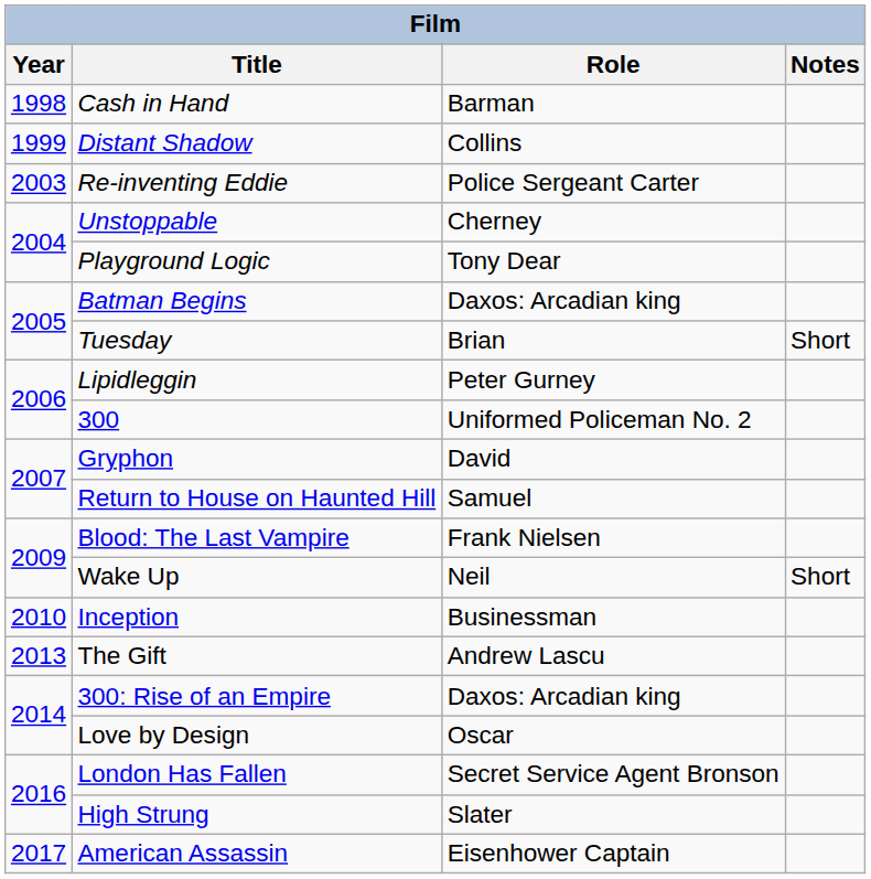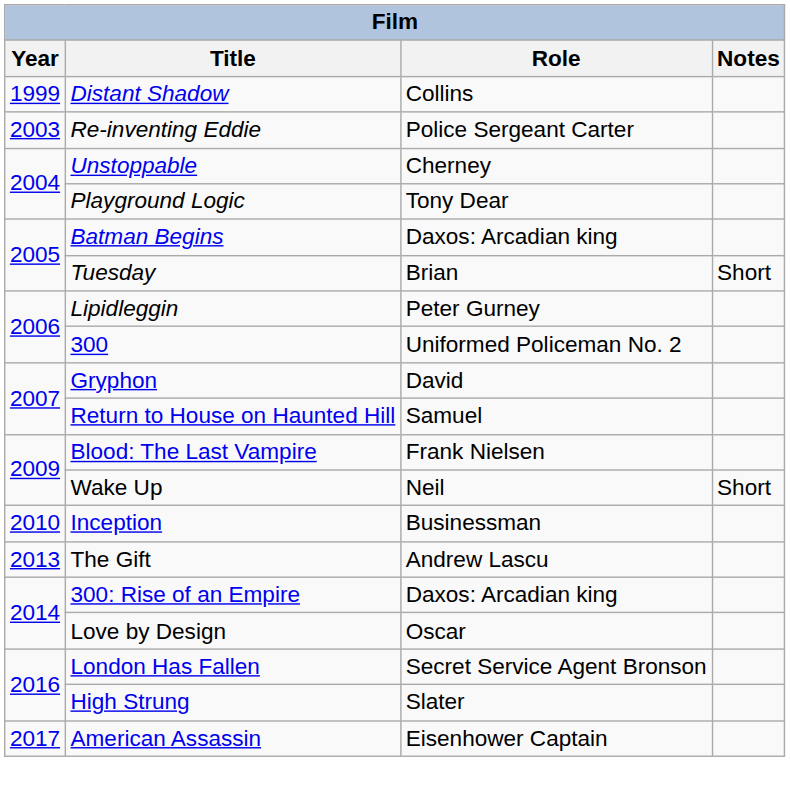 <table class="wikitable" style="font-size: 100%;">
 <tr>
 <th colspan="4" style="background: LightSteelBlue;">Film</th>
 </tr>
 <tr>
 <th>Year</th>
 <th>Title</th>
 <th>Role</th>
 <th>Notes</th>
-</tr>
-<tr>
-<td><a href='#'>1998</a></td>
-<td><em> Cash in Hand </em></td>
-<td>Barman</td>
-<td></td>
 </tr>
 <tr>
 <td><a href='#'>1999</a></td>
 <td><em> <a href='#'>Distant Shadow</a></em></td>
 <td>Collins</td>
 <td></td>
 </tr>
 <tr>
 <td><a href='#'>2003</a></td>
 <td><em> Re-inventing Eddie </em></td>
 <td>Police Sergeant Carter</td>
 <td></td>
 </tr>
 <tr>
 <td rowspan="2"><a href='#'>2004</a></td>
 <td><em><a href='#'>Unstoppable</a> </em></td>
 <td>Cherney</td>
 <td></td>
 </tr>
 <tr>
 <td><em>Playground Logic</em></td>
 <td>Tony Dear</td>
 <td></td>
 </tr>
 <tr>
 <td rowspan="2"><a href='#'>2005</a></td>
 <td><em><a href='#'>Batman Begins</a></em></td>
 <td>Daxos: Arcadian king</td>
 <td></td>
 </tr>
 <tr>
 <td><em>Tuesday </em></td>
 <td>Brian</td>
 <td>Short</td>
 </tr>
 <tr>
 <td rowspan="2"><a href='#'>2006</a></td>
 <td><em>Lipidleggin<strong></td>
 <td>Peter Gurney</td>
 <td></td>
 </tr>
 <tr>
 <td></em><a href='#'>300</a> <em></td>
 <td>Uniformed Policeman No. 2</td>
 <td></td>
 </tr>
 <tr>
 <td rowspan="2"><a href='#'>2007</a></td>
 <td></em><a href='#'>Gryphon</a><em></td>
 <td>David</td>
 <td></td>
 </tr>
 <tr>
 <td></em><a href='#'>Return to House on Haunted Hill</a> <em></td>
 <td>Samuel</td>
 <td></td>
 </tr>
 <tr>
 <td rowspan="2"><a href='#'>2009</a></td>
 <td></em><a href='#'>Blood: The Last Vampire</a> <em></td>
 <td>Frank Nielsen</td>
 <td></td>
 </tr>
 <tr>
 <td></em>Wake Up<em></td>
 <td>Neil</td>
 <td>Short</td>
 </tr>
 <tr>
 <td><a href='#'>2010</a></td>
 <td></em><a href='#'>Inception</a><em></td>
 <td>Businessman</td>
 <td></td>
 </tr>
 <tr>
 <td><a href='#'>2013</a></td>
 <td></em>The Gift<em></td>
 <td>Andrew Lascu</td>
 <td></td>
 </tr>
 <tr>
 <td rowspan="2"><a href='#'>2014</a></td>
 <td></em><a href='#'>300: Rise of an Empire</a> <em></td>
 <td>Daxos: Arcadian king</td>
 <td></td>
 </tr>
 <tr>
 <td></em>Love by Design<em></td>
 <td>Oscar</td>
 <td></td>
 </tr>
 <tr>
 <td rowspan="2"><a href='#'>2016</a></td>
 <td></em><a href='#'>London Has Fallen</a><em></td>
 <td>Secret Service Agent Bronson</td>
 <td></td>
 </tr>
 <tr>
 <td></em><a href='#'>High Strung</a><em></td>
 <td>Slater</td>
 <td></td>
 </tr>
 <tr>
 <td><a href='#'>2017</a></td>
 <td></em><a href='#'>American Assassin</a><em></td>
 <td>Eisenhower Captain</td>
 <td></td>
 </tr>
 </table>
